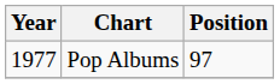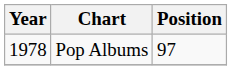 <table class="wikitable plainrowheaders">
 <tr>
 <th align="left">Year</th>
 <th align="left">Chart</th>
 <th align="left">Position</th>
 </tr>
 <tr>
-<td align="left">1977</td>
+<td align="left">1978</td>
 <td align="left">Pop Albums</td>
 <td align="left">97</td>
 </tr>
 <tr>
 </tr>
 </table>
